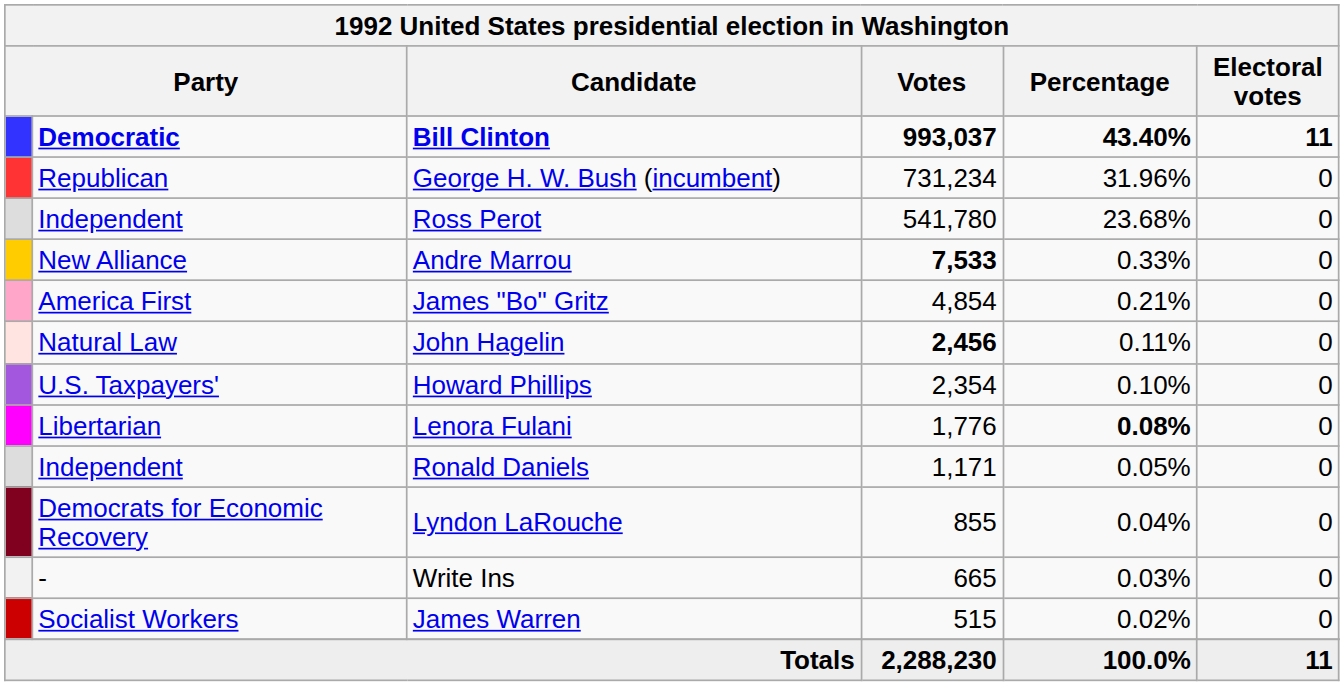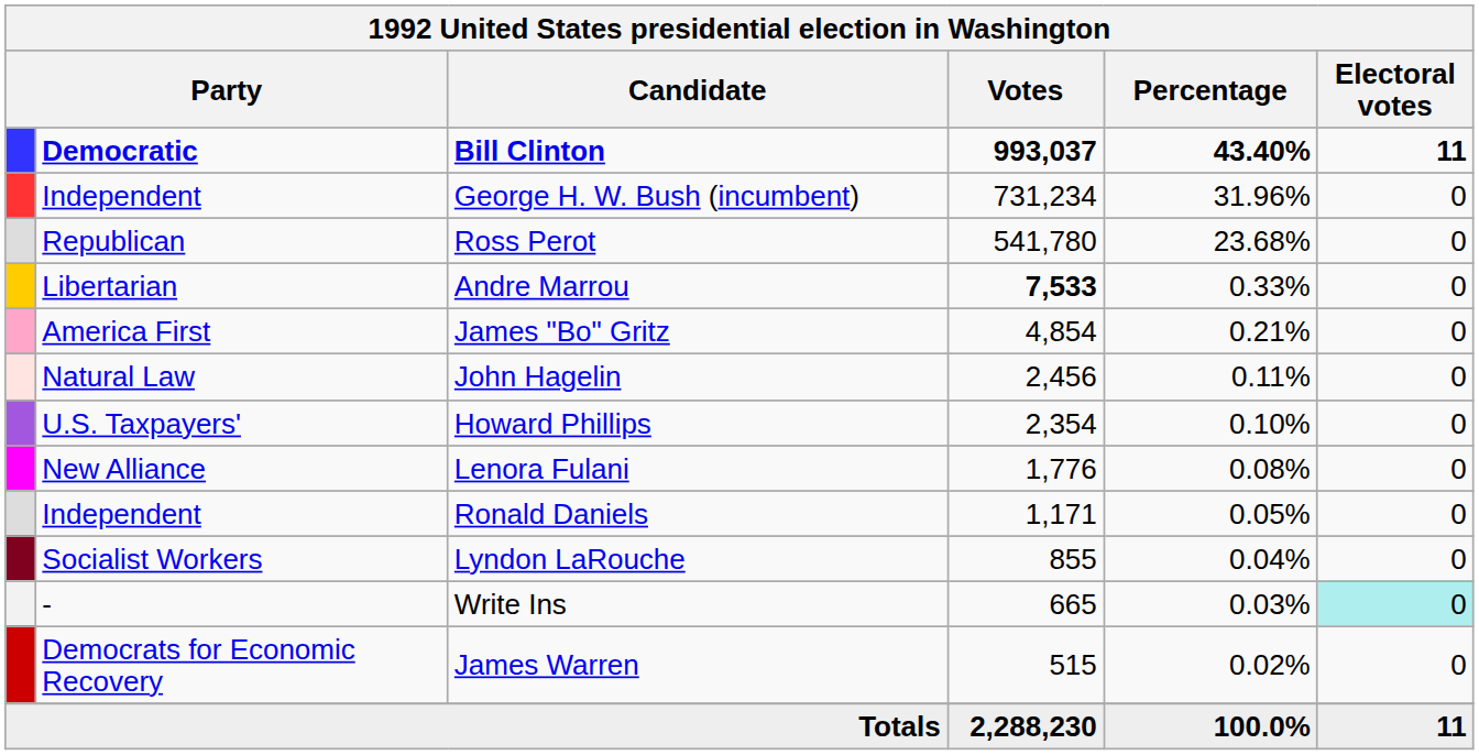 <table class="wikitable" style="font-size: 95%;">
 <tr>
 <th colspan="6">1992 United States presidential election in Washington</th>
 </tr>
 <tr>
 <th colspan="2" style="width: 15em">Party</th>
 <th style="width: 17em">Candidate</th>
 <th style="width: 5em">Votes</th>
 <th style="width: 7em">Percentage</th>
 <th style="width: 5em">Electoral votes</th>
 </tr>
 <tr>
 <th style="background-color:#3333FF; width: 3px"></th>
 <td style="width: 130px"><strong><a href='#'>Democratic</a></strong></td>
 <td><strong><a href='#'>Bill Clinton</a></strong></td>
 <td align="right"><strong>993,037</strong></td>
 <td align="right"><strong>43.40%</strong></td>
 <td align="right"><strong>11</strong></td>
 </tr>
 <tr>
 <th style="background-color:#FF3333; width: 3px"></th>
-<td style="width: 130px"><a href='#'>Republican</a></td>
+<td style="width: 130px"><a href='#'>Independent</a></td>
 <td><a href='#'>George H. W. Bush</a> (<a href='#'>incumbent</a>)</td>
 <td align="right">731,234</td>
 <td align="right">31.96%</td>
 <td align="right">0</td>
 </tr>
 <tr>
 <th style="background-color:#DDDDDD; width: 3px"></th>
-<td style="width: 130px"><a href='#'>Independent</a></td>
+<td style="width: 130px"><a href='#'>Republican</a></td>
 <td><a href='#'>Ross Perot</a></td>
 <td align="right">541,780</td>
 <td align="right">23.68%</td>
 <td align="right">0</td>
 </tr>
 <tr>
 <th style="background-color:#FFCC00; width: 3px"></th>
-<td style="width: 130px"><a href='#'>New Alliance</a></td>
+<td style="width: 130px"><a href='#'>Libertarian</a></td>
 <td><a href='#'>Andre Marrou</a></td>
 <td align="right"><strong>7,533</strong></td>
 <td align="right">0.33%</td>
 <td align="right">0</td>
 </tr>
 <tr>
 <th style="background-color:#FFA6C9; width: 3px"></th>
 <td style="width: 130px"><a href='#'>America First</a></td>
 <td><a href='#'>James "Bo" Gritz</a></td>
 <td align="right">4,854</td>
 <td align="right">0.21%</td>
 <td align="right">0</td>
 </tr>
 <tr>
 <th style="background-color:#ffe4e1; width: 3px"></th>
 <td style="width: 130px"><a href='#'>Natural Law</a></td>
 <td><a href='#'>John Hagelin</a></td>
-<td align="right"><strong>2,456</strong></td>
+<td align="right">2,456</td>
 <td align="right">0.11%</td>
 <td align="right">0</td>
 </tr>
 <tr>
 <th style="background-color:#A356DE; width: 3px"></th>
 <td style="width: 130px"><a href='#'>U.S. Taxpayers'</a></td>
 <td><a href='#'>Howard Phillips</a></td>
 <td align="right">2,354</td>
 <td align="right">0.10%</td>
 <td align="right">0</td>
 </tr>
 <tr>
 <th style="background-color:#FF00FF; width: 3px"></th>
-<td style="width: 130px"><a href='#'>Libertarian</a></td>
+<td style="width: 130px"><a href='#'>New Alliance</a></td>
 <td><a href='#'>Lenora Fulani</a></td>
 <td align="right">1,776</td>
-<td align="right"><strong>0.08%</strong></td>
+<td align="right">0.08%</td>
 <td align="right">0</td>
 </tr>
 <tr>
 <th style="background-color:#DDDDDD; width: 3px"></th>
 <td style="width: 130px"><a href='#'>Independent</a></td>
 <td><a href='#'>Ronald Daniels</a></td>
 <td align="right">1,171</td>
 <td align="right">0.05%</td>
 <td align="right">0</td>
 </tr>
 <tr>
 <th style="background-color:#800020; width: 3px"></th>
-<td style="width: 130px"><a href='#'>Democrats for Economic Recovery</a></td>
+<td style="width: 130px"><a href='#'>Socialist Workers</a></td>
 <td><a href='#'>Lyndon LaRouche</a></td>
 <td align="right">855</td>
 <td align="right">0.04%</td>
 <td align="right">0</td>
 </tr>
 <tr>
 <th style="background-color:#DDDDDDD; width: 3px"></th>
 <td style="width: 130px">-</td>
 <td>Write Ins</td>
 <td align="right">665</td>
 <td align="right">0.03%</td>
-<td align="right">0</td>
+<td align="right" style="background: paleturquoise;">0</td>
 </tr>
 <tr>
 <th style="background-color:#c00; width: 3px"></th>
-<td style="width: 130px"><a href='#'>Socialist Workers</a></td>
+<td style="width: 130px"><a href='#'>Democrats for Economic Recovery</a></td>
 <td><a href='#'>James Warren</a></td>
 <td align="right">515</td>
 <td align="right">0.02%</td>
 <td align="right">0</td>
 </tr>
 <tr>
 </tr>
 <tr bgcolor="#EEEEEE">
 <td colspan="3" align="right"><strong>Totals</strong></td>
 <td align="right"><strong>2,288,230</strong></td>
 <td align="right"><strong>100.0%</strong></td>
 <td align="right"><strong>11</strong></td>
 </tr>
 </table>
